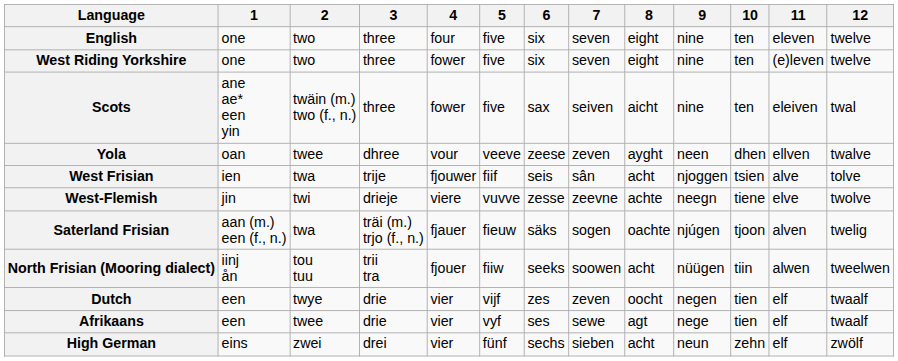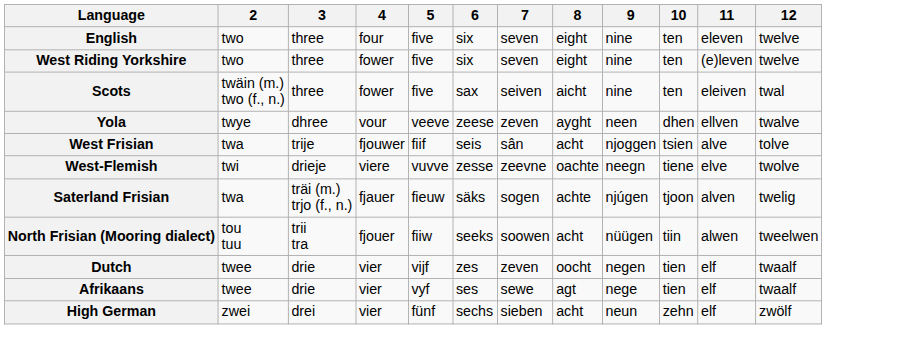 <table class="wikitable">
 <tr>
 <th>Language</th>
-<th>1</th>
 <th>2</th>
 <th>3</th>
 <th>4</th>
 <th>5</th>
 <th>6</th>
 <th>7</th>
 <th>8</th>
 <th>9</th>
 <th>10</th>
 <th>11</th>
 <th>12</th>
 </tr>
 <tr>
 <th>English</th>
-<td>one</td>
 <td>two</td>
 <td>three</td>
 <td>four</td>
 <td>five</td>
 <td>six</td>
 <td>seven</td>
 <td>eight</td>
 <td>nine</td>
 <td>ten</td>
 <td>eleven</td>
 <td>twelve</td>
 </tr>
 <tr>
 <th>West Riding Yorkshire</th>
-<td>one</td>
 <td>two</td>
 <td>three</td>
 <td>fower</td>
 <td>five</td>
 <td>six</td>
 <td>seven</td>
 <td>eight</td>
 <td>nine</td>
 <td>ten</td>
 <td>(e)leven</td>
 <td>twelve</td>
 </tr>
 <tr>
 <th>Scots</th>
-<td>ane<br>ae*<br>een<br>yin</td>
 <td>twäin (m.)<br>two (f., n.)</td>
 <td>three</td>
 <td>fower</td>
 <td>five</td>
 <td>sax</td>
 <td>seiven</td>
 <td>aicht</td>
 <td>nine</td>
 <td>ten</td>
 <td>eleiven</td>
 <td>twal</td>
 </tr>
 <tr>
 <th>Yola</th>
-<td>oan</td>
-<td>twee</td>
+<td>twye</td>
 <td>dhree</td>
 <td>vour</td>
 <td>veeve</td>
 <td>zeese</td>
 <td>zeven</td>
 <td>ayght</td>
 <td>neen</td>
 <td>dhen</td>
 <td>ellven</td>
 <td>twalve</td>
 </tr>
 <tr>
 <th>West Frisian</th>
-<td>ien</td>
 <td>twa</td>
 <td>trije</td>
 <td>fjouwer</td>
 <td>fiif</td>
 <td>seis</td>
 <td>sân</td>
 <td>acht</td>
 <td>njoggen</td>
 <td>tsien</td>
 <td>alve</td>
 <td>tolve</td>
 </tr>
 <tr>
 <th>West-Flemish</th>
-<td>jin</td>
 <td>twi</td>
 <td>drieje</td>
 <td>viere</td>
 <td>vuvve</td>
 <td>zesse</td>
 <td>zeevne</td>
-<td>achte</td>
+<td>oachte</td>
 <td>neegn</td>
 <td>tiene</td>
 <td>elve</td>
 <td>twolve</td>
 </tr>
 <tr>
 <th>Saterland Frisian</th>
-<td>aan (m.)<br>een (f., n.)</td>
 <td>twa</td>
 <td>träi (m.)<br>trjo (f., n.)</td>
 <td>fjauer</td>
 <td>fieuw</td>
 <td>säks</td>
 <td>sogen</td>
-<td>oachte</td>
+<td>achte</td>
 <td>njúgen</td>
 <td>tjoon</td>
 <td>alven</td>
 <td>twelig</td>
 </tr>
 <tr>
 <th>North Frisian (Mooring dialect)</th>
-<td>iinj<br>ån</td>
 <td>tou<br>tuu</td>
 <td>trii<br>tra</td>
 <td>fjouer</td>
 <td>fiiw</td>
 <td>seeks</td>
 <td>soowen</td>
 <td>acht</td>
 <td>nüügen</td>
 <td>tiin</td>
 <td>alwen</td>
 <td>tweelwen</td>
 </tr>
 <tr>
 <th>Dutch</th>
-<td>een</td>
-<td>twye</td>
+<td>twee</td>
 <td>drie</td>
 <td>vier</td>
 <td>vijf</td>
 <td>zes</td>
 <td>zeven</td>
 <td>oocht</td>
 <td>negen</td>
 <td>tien</td>
 <td>elf</td>
 <td>twaalf</td>
 </tr>
 <tr>
 <th>Afrikaans</th>
-<td>een</td>
 <td>twee</td>
 <td>drie</td>
 <td>vier</td>
 <td>vyf</td>
 <td>ses</td>
 <td>sewe</td>
 <td>agt</td>
 <td>nege</td>
 <td>tien</td>
 <td>elf</td>
 <td>twaalf</td>
 </tr>
 <tr>
 <th>High German</th>
-<td>eins</td>
 <td>zwei</td>
 <td>drei</td>
 <td>vier</td>
 <td>fünf</td>
 <td>sechs</td>
 <td>sieben</td>
 <td>acht</td>
 <td>neun</td>
 <td>zehn</td>
 <td>elf</td>
 <td>zwölf</td>
 </tr>
 </table>
